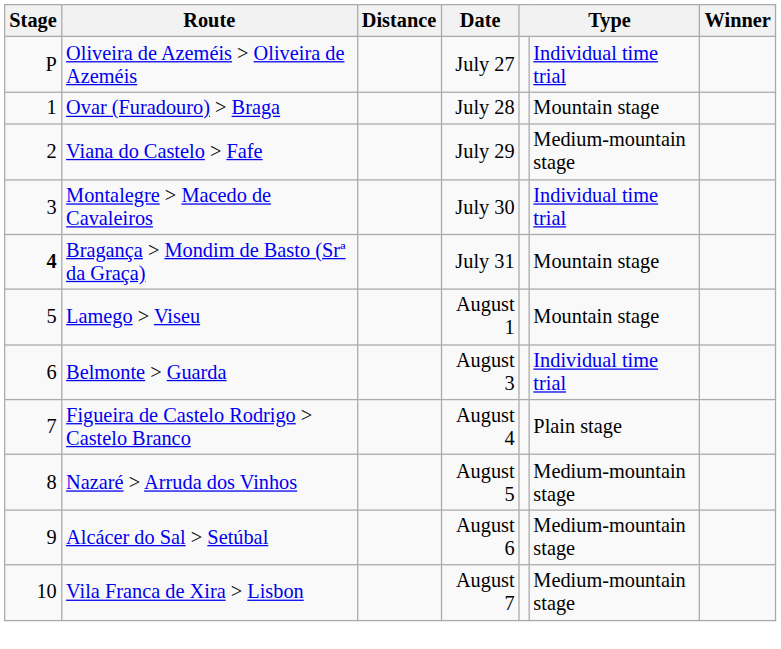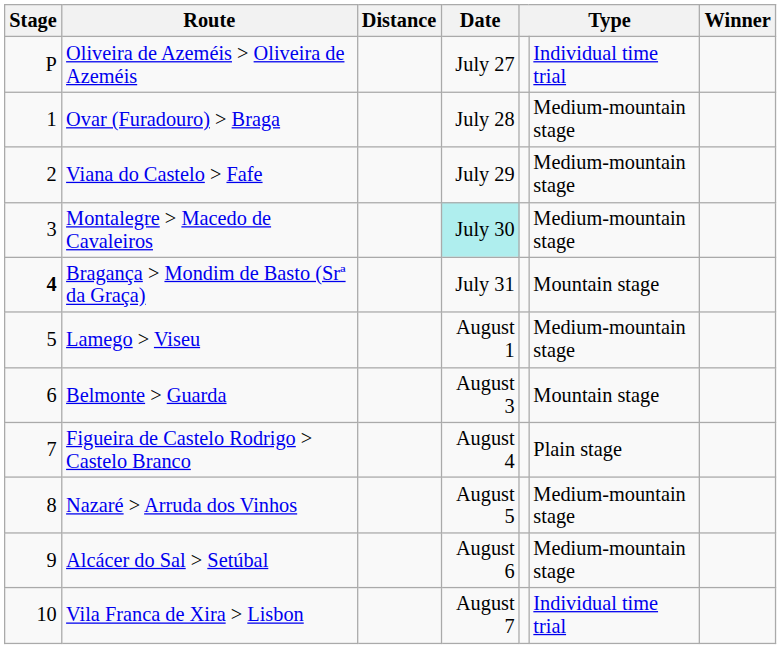 <table class="wikitable">
 <tr>
 <th>Stage</th>
 <th>Route</th>
 <th>Distance</th>
 <th>Date</th>
 <th colspan="2">Type</th>
 <th>Winner</th>
 </tr>
 <tr>
 <td align=right>P</td>
 <td><a href='#'>Oliveira de Azeméis</a> > <a href='#'>Oliveira de Azeméis</a></td>
 <td style="text-align:center;"></td>
 <td align=right>July 27</td>
 <td></td>
 <td><a href='#'>Individual time trial</a></td>
 <td></td>
 </tr>
 <tr>
 <td align=right>1</td>
 <td><a href='#'>Ovar (Furadouro)</a> > <a href='#'>Braga</a></td>
 <td style="text-align:center;"></td>
 <td align=right>July 28</td>
 <td></td>
-<td>Mountain stage</td>
+<td>Medium-mountain stage</td>
 <td></td>
 </tr>
 <tr>
 <td align=right>2</td>
 <td><a href='#'>Viana do Castelo</a> > <a href='#'>Fafe</a></td>
 <td style="text-align:center;"></td>
 <td align=right>July 29</td>
 <td></td>
 <td>Medium-mountain stage</td>
 <td></td>
 </tr>
 <tr>
 <td align=right>3</td>
 <td><a href='#'>Montalegre</a> > <a href='#'>Macedo de Cavaleiros</a></td>
 <td style="text-align:center;"></td>
-<td align=right>July 30</td>
+<td align=right style="background: paleturquoise;">July 30</td>
 <td></td>
-<td><a href='#'>Individual time trial</a></td>
+<td>Medium-mountain stage</td>
 <td></td>
 </tr>
 <tr>
 <td align=right><strong>4</strong></td>
 <td><a href='#'>Bragança</a> > <a href='#'>Mondim de Basto (Srª da Graça)</a></td>
 <td style="text-align:center;"></td>
 <td align=right>July 31</td>
 <td></td>
 <td>Mountain stage</td>
 <td></td>
 </tr>
 <tr>
 <td align=right>5</td>
 <td><a href='#'>Lamego</a> > <a href='#'>Viseu</a></td>
 <td style="text-align:center;"></td>
 <td align=right>August 1</td>
 <td></td>
-<td>Mountain stage</td>
+<td>Medium-mountain stage</td>
 <td></td>
 </tr>
 <tr>
 <td align=right>6</td>
 <td><a href='#'>Belmonte</a> > <a href='#'>Guarda</a></td>
 <td style="text-align:center;"></td>
 <td align=right>August 3</td>
 <td></td>
-<td><a href='#'>Individual time trial</a></td>
+<td>Mountain stage</td>
 <td></td>
 </tr>
 <tr>
 <td align=right>7</td>
 <td><a href='#'>Figueira de Castelo Rodrigo</a> > <a href='#'>Castelo Branco</a></td>
 <td style="text-align:center;"></td>
 <td align=right>August 4</td>
 <td></td>
 <td>Plain stage</td>
 <td></td>
 </tr>
 <tr>
 <td align=right>8</td>
 <td><a href='#'>Nazaré</a> > <a href='#'>Arruda dos Vinhos</a></td>
 <td style="text-align:center;"></td>
 <td align=right>August 5</td>
 <td></td>
 <td>Medium-mountain stage</td>
 <td></td>
 </tr>
 <tr>
 <td align=right>9</td>
 <td><a href='#'>Alcácer do Sal</a> > <a href='#'>Setúbal</a></td>
 <td style="text-align:center;"></td>
 <td align=right>August 6</td>
 <td></td>
 <td>Medium-mountain stage</td>
 <td></td>
 </tr>
 <tr>
 <td align=right>10</td>
 <td><a href='#'>Vila Franca de Xira</a> > <a href='#'>Lisbon</a></td>
 <td style="text-align:center;"></td>
 <td align=right>August 7</td>
 <td></td>
-<td>Medium-mountain stage</td>
+<td><a href='#'>Individual time trial</a></td>
 <td></td>
 </tr>
 </table>
